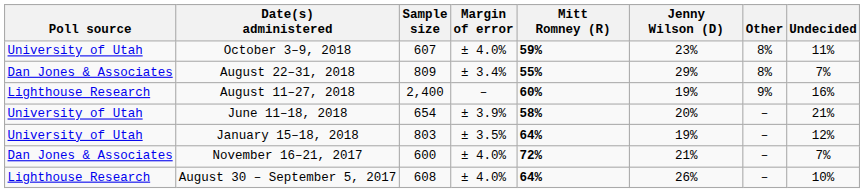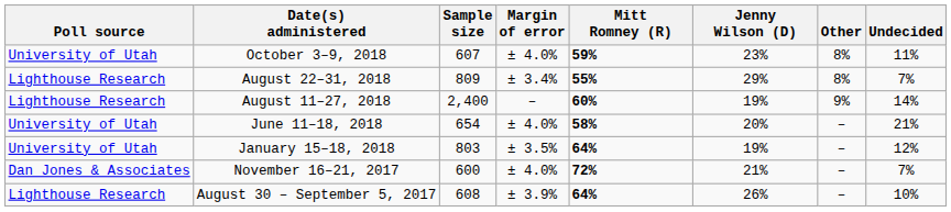 <table class="wikitable" style="font-size:90%">
 <tr valign=bottom>
 <th>Poll source</th>
 <th>Date(s)<br>administered</th>
 <th>Sample<br>size</th>
 <th>Margin<br>of error</th>
 <th style="width:100px;">Mitt<br>Romney (R)</th>
 <th style="width:100px;">Jenny<br>Wilson (D)</th>
 <th>Other</th>
 <th>Undecided</th>
 </tr>
 <tr>
 <td><a href='#'>University of Utah</a></td>
 <td align=center>October 3–9, 2018</td>
 <td align=center>607</td>
 <td align=center>± 4.0%</td>
 <td><strong>59%</strong></td>
 <td align=center>23%</td>
 <td align=center>8%</td>
 <td align=center>11%</td>
 </tr>
 <tr>
-<td><a href='#'>Dan Jones & Associates</a></td>
+<td><a href='#'>Lighthouse Research</a></td>
 <td align=center>August 22–31, 2018</td>
 <td align=center>809</td>
 <td align=center>± 3.4%</td>
 <td><strong>55%</strong></td>
 <td align=center>29%</td>
 <td align=center>8%</td>
 <td align=center>7%</td>
 </tr>
 <tr>
 <td><a href='#'>Lighthouse Research</a></td>
 <td align=center>August 11–27, 2018</td>
 <td align=center>2,400</td>
 <td align=center>–</td>
 <td><strong>60%</strong></td>
 <td align=center>19%</td>
 <td align=center>9%</td>
-<td align=center>16%</td>
+<td align=center>14%</td>
 </tr>
 <tr>
 <td><a href='#'>University of Utah</a></td>
 <td align=center>June 11–18, 2018</td>
 <td align=center>654</td>
-<td align=center>± 3.9%</td>
+<td align=center>± 4.0%</td>
 <td><strong>58%</strong></td>
 <td align=center>20%</td>
 <td align=center>–</td>
 <td align=center>21%</td>
 </tr>
 <tr>
 <td><a href='#'>University of Utah</a></td>
 <td align=center>January 15–18, 2018</td>
 <td align=center>803</td>
 <td align=center>± 3.5%</td>
 <td><strong>64%</strong></td>
 <td align=center>19%</td>
 <td align=center>–</td>
 <td align=center>12%</td>
 </tr>
 <tr>
 <td><a href='#'>Dan Jones & Associates</a></td>
 <td align=center>November 16–21, 2017</td>
 <td align=center>600</td>
 <td align=center>± 4.0%</td>
 <td><strong>72%</strong></td>
 <td align=center>21%</td>
 <td align=center>–</td>
 <td align=center>7%</td>
 </tr>
 <tr>
 <td><a href='#'>Lighthouse Research</a></td>
 <td align=center>August 30 – September 5, 2017</td>
 <td align=center>608</td>
-<td align=center>± 4.0%</td>
+<td align=center>± 3.9%</td>
 <td><strong>64%</strong></td>
 <td align=center>26%</td>
 <td align=center>–</td>
 <td align=center>10%</td>
 </tr>
 </table>
